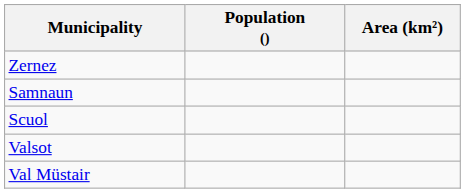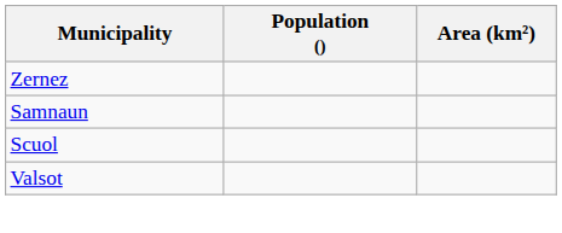 <table class="wikitable">
 <tr>
 <th width="160">Municipality</th>
 <th width="140">Population <br><small>()</small></th>
 <th width="100">Area (km²)</th>
 </tr>
 <tr>
 <td><a href='#'>Zernez</a></td>
 <td align="center"></td>
 <td align="center"></td>
 </tr>
 <tr>
 <td><a href='#'>Samnaun</a></td>
 <td align="center"></td>
 <td align="center"></td>
 </tr>
 <tr>
 <td><a href='#'>Scuol</a></td>
 <td align="center"></td>
 <td align="center"></td>
 </tr>
 <tr>
 <td><a href='#'>Valsot</a></td>
 <td align="center"></td>
 <td align="center"></td>
 </tr>
-<tr>
-<td><a href='#'>Val Müstair</a></td>
-<td align="center"></td>
-<td align="center"></td>
-</tr>
 </table>
